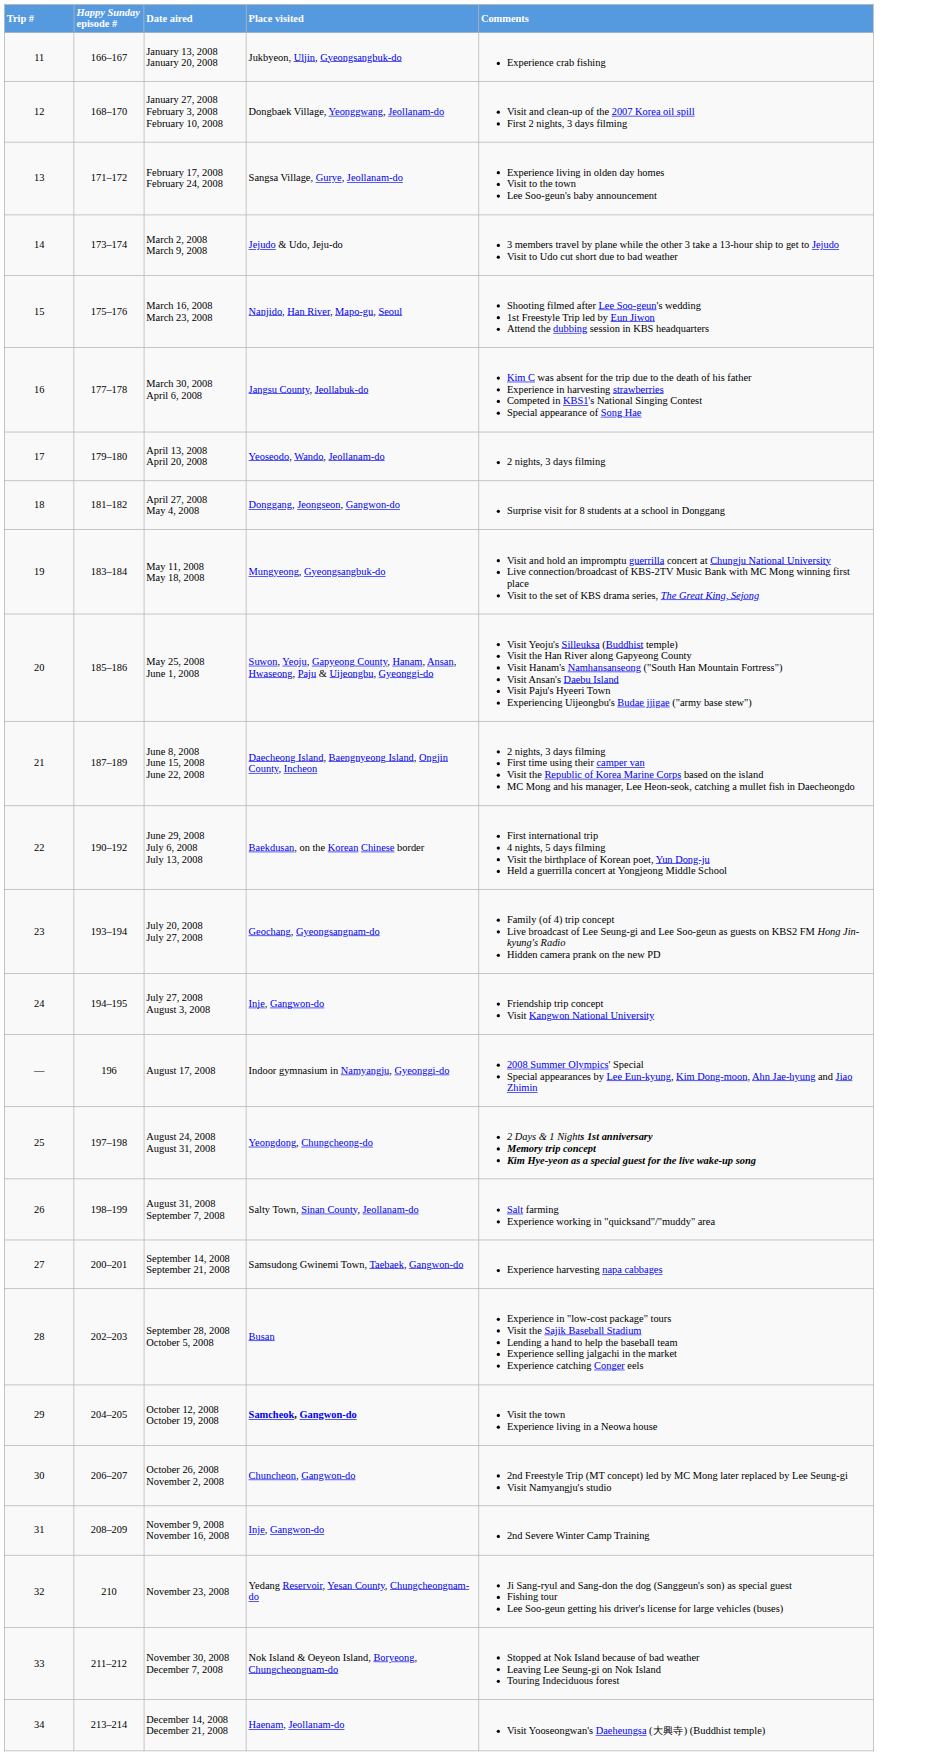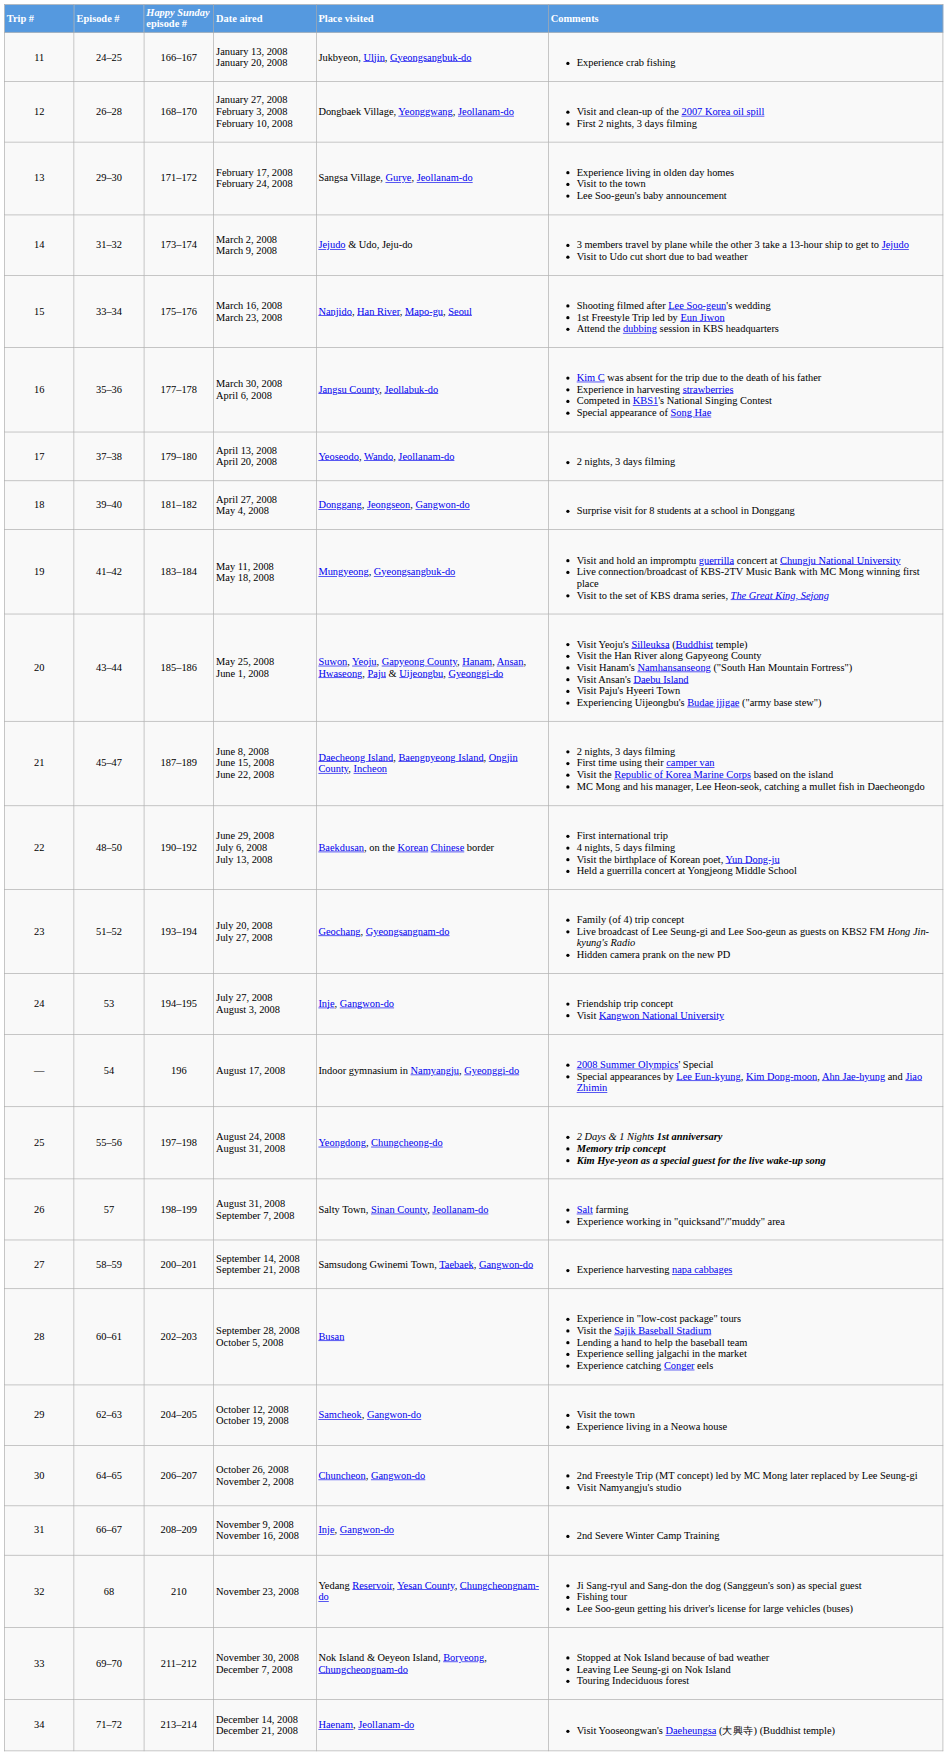 <table class="wikitable">
 <tr>
 <th style="text-align:left; background:#5599df; color:#fff; width:100px;">Trip #</th>
+<th style="text-align:left; background:#5599df; color:#fff; width:100px;">Episode #</th>
 <th style="text-align:left; background:#5599df; color:#fff; width:100px;"><em>Happy Sunday</em> episode #</th>
 <th style="text-align:left; background:#5599df; color:#fff; width:150px;">Date aired</th>
 <th style="text-align:left; background:#5599df; color:#fff; width:350px;">Place visited</th>
 <th style="text-align:left; background:#5599df; color:#fff; width:600px;">Comments</th>
 </tr>
 <tr>
 <td style="text-align:center;">11</td>
+<td style="text-align:center;">24–25</td>
 <td style="text-align:center;">166–167</td>
 <td align="left">January 13, 2008<br>January 20, 2008</td>
 <td align="left">Jukbyeon, <a href='#'>Uljin</a>, <a href='#'>Gyeongsangbuk-do</a></td>
 <td align="left"><br><ul><li>Experience crab fishing</li></ul></td>
 </tr>
 <tr>
 <td style="text-align:center;">12</td>
+<td style="text-align:center;">26–28</td>
 <td style="text-align:center;">168–170</td>
 <td align="left">January 27, 2008<br>February 3, 2008<br>February 10, 2008</td>
 <td align="left">Dongbaek Village, <a href='#'>Yeonggwang</a>, <a href='#'>Jeollanam-do</a></td>
 <td align="left"><br><ul><li>Visit and clean-up of the <a href='#'>2007 Korea oil spill</a></li><li>First 2 nights, 3 days filming</li></ul></td>
 </tr>
 <tr>
 <td style="text-align:center;">13</td>
+<td style="text-align:center;">29–30</td>
 <td style="text-align:center;">171–172</td>
 <td align="left">February 17, 2008<br>February 24, 2008</td>
 <td align="left">Sangsa Village, <a href='#'>Gurye</a>, <a href='#'>Jeollanam-do</a></td>
 <td align="left"><br><ul><li>Experience living in olden day homes</li><li>Visit to the town</li><li>Lee Soo-geun's baby announcement</li></ul></td>
 </tr>
 <tr>
 <td style="text-align:center;">14</td>
+<td style="text-align:center;">31–32</td>
 <td style="text-align:center;">173–174</td>
 <td align="left">March 2, 2008<br>March 9, 2008</td>
 <td align="left"><a href='#'>Jejudo</a> & Udo, Jeju-do</td>
 <td align="left"><br><ul><li>3 members travel by plane while the other 3 take a 13-hour ship to get to <a href='#'>Jejudo</a></li><li>Visit to Udo cut short due to bad weather</li></ul></td>
 </tr>
 <tr>
 <td style="text-align:center;">15</td>
+<td style="text-align:center;">33–34</td>
 <td style="text-align:center;">175–176</td>
 <td align="left">March 16, 2008<br>March 23, 2008</td>
 <td align="left"><a href='#'>Nanjido</a>, <a href='#'>Han River</a>, <a href='#'>Mapo-gu</a>, <a href='#'>Seoul</a></td>
 <td align="left"><br><ul><li>Shooting filmed after <a href='#'>Lee Soo-geun</a>'s wedding</li><li>1st Freestyle Trip led by <a href='#'>Eun Jiwon</a></li><li>Attend the <a href='#'>dubbing</a> session in KBS headquarters</li></ul></td>
 </tr>
 <tr>
 <td style="text-align:center;">16</td>
+<td style="text-align:center;">35–36</td>
 <td style="text-align:center;">177–178</td>
 <td align="left">March 30, 2008<br>April 6, 2008</td>
 <td align="left"><a href='#'>Jangsu County</a>, <a href='#'>Jeollabuk-do</a></td>
 <td align="left"><br><ul><li><a href='#'>Kim C</a> was absent for the trip due to the death of his father</li><li>Experience in harvesting <a href='#'>strawberries</a></li><li>Competed in <a href='#'>KBS1</a>'s National Singing Contest</li><li>Special appearance of <a href='#'>Song Hae</a></li></ul></td>
 </tr>
 <tr>
 <td style="text-align:center;">17</td>
+<td style="text-align:center;">37–38</td>
 <td style="text-align:center;">179–180</td>
 <td align="left">April 13, 2008<br>April 20, 2008</td>
 <td align="left"><a href='#'>Yeoseodo</a>, <a href='#'>Wando</a>, <a href='#'>Jeollanam-do</a></td>
 <td align="left"><br><ul><li>2 nights, 3 days filming</li></ul></td>
 </tr>
 <tr>
 <td style="text-align:center;">18</td>
+<td style="text-align:center;">39–40</td>
 <td style="text-align:center;">181–182</td>
 <td align="left">April 27, 2008<br>May 4, 2008</td>
 <td align="left"><a href='#'>Donggang</a>, <a href='#'>Jeongseon</a>, <a href='#'>Gangwon-do</a></td>
 <td align="left"><br><ul><li>Surprise visit for 8 students at a school in Donggang</li></ul></td>
 </tr>
 <tr>
 <td style="text-align:center;">19</td>
+<td style="text-align:center;">41–42</td>
 <td style="text-align:center;">183–184</td>
 <td align="left">May 11, 2008<br>May 18, 2008</td>
 <td align="left"><a href='#'>Mungyeong</a>, <a href='#'>Gyeongsangbuk-do</a></td>
 <td align="left"><br><ul><li>Visit and hold an impromptu <a href='#'>guerrilla</a> concert at <a href='#'>Chungju National University</a></li><li>Live connection/broadcast of KBS-2TV Music Bank with MC Mong winning first place</li><li>Visit to the set of KBS drama series, <em><a href='#'>The Great King, Sejong</a></em></li></ul></td>
 </tr>
 <tr>
 <td style="text-align:center;">20</td>
+<td style="text-align:center;">43–44</td>
 <td style="text-align:center;">185–186</td>
 <td align="left">May 25, 2008<br>June 1, 2008</td>
 <td align="left"><a href='#'>Suwon</a>, <a href='#'>Yeoju</a>, <a href='#'>Gapyeong County</a>, <a href='#'>Hanam</a>, <a href='#'>Ansan</a>, <a href='#'>Hwaseong</a>, <a href='#'>Paju</a> & <a href='#'>Uijeongbu</a>, <a href='#'>Gyeonggi-do</a></td>
 <td align="left"><br><ul><li>Visit Yeoju's <a href='#'>Silleuksa</a> (<a href='#'>Buddhist</a> temple)</li><li>Visit the Han River along Gapyeong County</li><li>Visit Hanam's <a href='#'>Namhansanseong</a> ("South Han Mountain Fortress")</li><li>Visit Ansan's <a href='#'>Daebu Island</a></li><li>Visit Paju's Hyeeri Town</li><li>Experiencing Uijeongbu's <a href='#'>Budae jjigae</a> ("army base stew")</li></ul></td>
 </tr>
 <tr>
 <td style="text-align:center;">21</td>
+<td style="text-align:center;">45–47</td>
 <td style="text-align:center;">187–189</td>
 <td align="left">June 8, 2008<br>June 15, 2008<br>June 22, 2008</td>
 <td align="left"><a href='#'>Daecheong Island</a>, <a href='#'>Baengnyeong Island</a>, <a href='#'>Ongjin County</a>, <a href='#'>Incheon</a></td>
 <td align="left"><br><ul><li>2 nights, 3 days filming</li><li>First time using their <a href='#'>camper van</a></li><li>Visit the <a href='#'>Republic of Korea Marine Corps</a> based on the island</li><li>MC Mong and his manager, Lee Heon-seok, catching a mullet fish in Daecheongdo</li></ul></td>
 </tr>
 <tr>
 <td style="text-align:center;">22</td>
+<td style="text-align:center;">48–50</td>
 <td style="text-align:center;">190–192</td>
 <td align="left">June 29, 2008<br>July 6, 2008<br>July 13, 2008</td>
 <td align="left"><a href='#'>Baekdusan</a>, on the <a href='#'>Korean</a> <a href='#'>Chinese</a> border</td>
 <td align="left"><br><ul><li>First international trip</li><li>4 nights, 5 days filming</li><li>Visit the birthplace of Korean poet, <a href='#'>Yun Dong-ju</a></li><li>Held a guerrilla concert at Yongjeong Middle School</li></ul></td>
 </tr>
 <tr>
 <td style="text-align:center;">23</td>
+<td style="text-align:center;">51–52</td>
 <td style="text-align:center;">193–194</td>
 <td align="left">July 20, 2008<br>July 27, 2008</td>
 <td align="left"><a href='#'>Geochang</a>, <a href='#'>Gyeongsangnam-do</a></td>
 <td align="left"><br><ul><li>Family (of 4) trip concept</li><li>Live broadcast of Lee Seung-gi and Lee Soo-geun as guests on KBS2 FM <em>Hong Jin-kyung's Radio</em></li><li>Hidden camera prank on the new PD</li></ul></td>
 </tr>
 <tr>
 <td style="text-align:center;">24</td>
+<td style="text-align:center;">53</td>
 <td style="text-align:center;">194–195</td>
 <td align="left">July 27, 2008<br>August 3, 2008</td>
 <td align="left"><a href='#'>Inje</a>, <a href='#'>Gangwon-do</a></td>
 <td align="left"><br><ul><li>Friendship trip concept</li><li>Visit <a href='#'>Kangwon National University</a></li></ul></td>
 </tr>
 <tr>
 <td style="text-align:center;">—</td>
+<td style="text-align:center;">54</td>
 <td style="text-align:center;">196</td>
 <td align="left">August 17, 2008</td>
 <td align="left">Indoor gymnasium in <a href='#'>Namyangju</a>, <a href='#'>Gyeonggi-do</a></td>
 <td align="left"><br><ul><li><a href='#'>2008 Summer Olympics</a>' Special</li><li>Special appearances by <a href='#'>Lee Eun-kyung</a>, <a href='#'>Kim Dong-moon</a>, <a href='#'>Ahn Jae-hyung</a> and <a href='#'>Jiao Zhimin</a></li></ul></td>
 </tr>
 <tr>
 <td style="text-align:center;">25</td>
+<td style="text-align:center;">55–56</td>
 <td style="text-align:center;">197–198</td>
 <td align="left">August 24, 2008<br>August 31, 2008</td>
 <td align="left"><a href='#'>Yeongdong</a>, <a href='#'>Chungcheong-do</a></td>
 <td align="left"><br><ul><li><em>2 Days & 1 Night<strong>s 1st anniversary</li><li>Memory trip concept</li><li>Kim Hye-yeon as a special guest for the live wake-up song</li></ul></td>
 </tr>
 <tr>
 <td style="text-align:center;">26</td>
+<td style="text-align:center;">57</td>
 <td style="text-align:center;">198–199</td>
 <td align="left">August 31, 2008<br>September 7, 2008</td>
 <td align="left">Salty Town, <a href='#'>Sinan County</a>, <a href='#'>Jeollanam-do</a></td>
 <td align="left"><br><ul><li><a href='#'>Salt</a> farming</li><li>Experience working in "quicksand"/"muddy" area</li></ul></td>
 </tr>
 <tr>
 <td style="text-align:center;">27</td>
+<td style="text-align:center;">58–59</td>
 <td style="text-align:center;">200–201</td>
 <td align="left">September 14, 2008<br>September 21, 2008</td>
 <td align="left">Samsudong Gwinemi Town, <a href='#'>Taebaek</a>, <a href='#'>Gangwon-do</a></td>
 <td align="left"><br><ul><li>Experience harvesting <a href='#'>napa cabbages</a></li></ul></td>
 </tr>
 <tr>
 <td style="text-align:center;">28</td>
+<td style="text-align:center;">60–61</td>
 <td style="text-align:center;">202–203</td>
 <td align="left">September 28, 2008<br>October 5, 2008</td>
 <td align="left"><a href='#'>Busan</a></td>
 <td align="left"><br><ul><li>Experience in "low-cost package" tours</li><li>Visit the <a href='#'>Sajik Baseball Stadium</a></li><li>Lending a hand to help the baseball team</li><li>Experience selling jalgachi in the market</li><li>Experience catching <a href='#'>Conger</a> eels</li></ul></td>
 </tr>
 <tr>
 <td style="text-align:center;">29</td>
+<td style="text-align:center;">62–63</td>
 <td style="text-align:center;">204–205</td>
 <td align="left">October 12, 2008<br>October 19, 2008</td>
-<td align="left"><strong><a href='#'>Samcheok</a>, <a href='#'>Gangwon-do</a></strong></td>
+<td align="left"><a href='#'>Samcheok</a>, <a href='#'>Gangwon-do</a></td>
 <td align="left"><br><ul><li>Visit the town</li><li>Experience living in a Neowa house</li></ul></td>
 </tr>
 <tr>
 <td style="text-align:center;">30</td>
+<td style="text-align:center;">64–65</td>
 <td style="text-align:center;">206–207</td>
 <td align="left">October 26, 2008<br>November 2, 2008</td>
 <td align="left"><a href='#'>Chuncheon</a>, <a href='#'>Gangwon-do</a></td>
 <td align="left"><br><ul><li>2nd Freestyle Trip (MT concept) led by MC Mong later replaced by Lee Seung-gi</li><li>Visit Namyangju's studio</li></ul></td>
 </tr>
 <tr>
 <td style="text-align:center;">31</td>
+<td style="text-align:center;">66–67</td>
 <td style="text-align:center;">208–209</td>
 <td align="left">November 9, 2008<br>November 16, 2008</td>
 <td align="left"><a href='#'>Inje</a>, <a href='#'>Gangwon-do</a></td>
 <td align="left"><br><ul><li>2nd Severe Winter Camp Training</li></ul></td>
 </tr>
 <tr>
 <td style="text-align:center;">32</td>
+<td style="text-align:center;">68</td>
 <td style="text-align:center;">210</td>
 <td align="left">November 23, 2008</td>
 <td align="left">Yedang <a href='#'>Reservoir</a>, <a href='#'>Yesan County</a>, <a href='#'>Chungcheongnam-do</a></td>
 <td align="left"><br><ul><li>Ji Sang-ryul and Sang-don the dog (Sanggeun's son) as special guest</li><li>Fishing tour</li><li>Lee Soo-geun getting his driver's license for large vehicles (buses)</li></ul></td>
 </tr>
 <tr>
 <td style="text-align:center;">33</td>
+<td style="text-align:center;">69–70</td>
 <td style="text-align:center;">211–212</td>
 <td align="left">November 30, 2008<br>December 7, 2008</td>
 <td align="left">Nok Island & Oeyeon Island, <a href='#'>Boryeong</a>, <a href='#'>Chungcheongnam-do</a></td>
 <td align="left"><br><ul><li>Stopped at Nok Island because of bad weather</li><li>Leaving Lee Seung-gi on Nok Island</li><li>Touring Indeciduous forest</li></ul></td>
 </tr>
 <tr>
 <td style="text-align:center;">34</td>
+<td style="text-align:center;">71–72</td>
 <td style="text-align:center;">213–214</td>
 <td align="left">December 14, 2008<br>December 21, 2008</td>
 <td align="left"><a href='#'>Haenam</a>, <a href='#'>Jeollanam-do</a></td>
 <td align="left"><br><ul><li>Visit Yooseongwan's <a href='#'>Daeheungsa</a> (大興寺) (Buddhist temple)</li></ul></td>
 </tr>
 </table>
